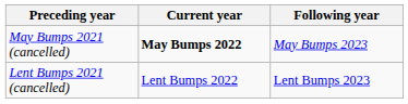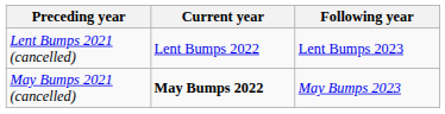 <table class="wikitable" style="margin-left: auto; margin-right: auto; border: none;">
 <tr>
 <th width=150>Preceding year</th>
 <th width=150>Current year</th>
 <th width=150>Following year</th>
 </tr>
 <tr>
+<td><em><a href='#'>Lent Bumps 2021</a> (cancelled)</em></td>
+<td><a href='#'>Lent Bumps 2022</a></td>
+<td><a href='#'>Lent Bumps 2023</a></td>
+</tr>
+<tr>
 <td><em><a href='#'>May Bumps 2021</a> (cancelled)</em></td>
 <td><strong>May Bumps 2022</strong></td>
 <td><em><a href='#'>May Bumps 2023</a></em></td>
 </tr>
 <tr>
-<td><em><a href='#'>Lent Bumps 2021</a> (cancelled)</em></td>
-<td><a href='#'>Lent Bumps 2022</a></td>
-<td><a href='#'>Lent Bumps 2023</a></td>
-</tr>
-<tr>
 </tr>
 </table>
